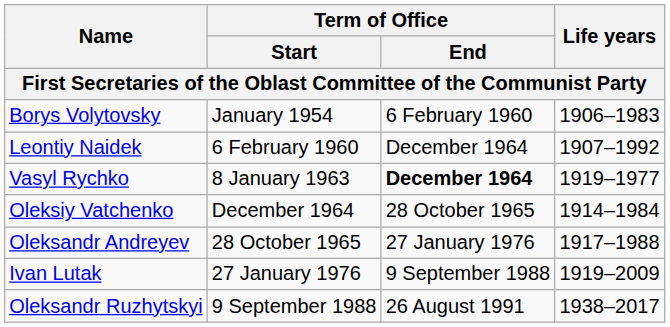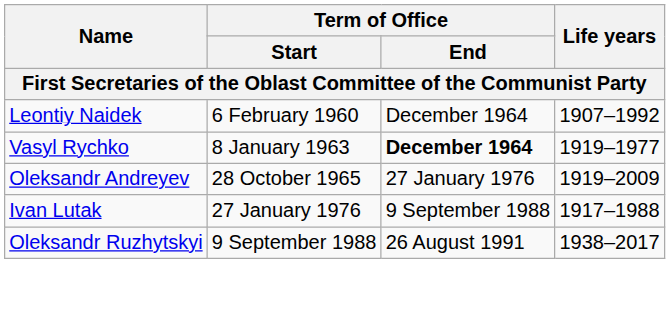 <table class="wikitable">
 <tr>
 <th rowspan="2">Name</th>
 <th colspan="2">Term of Office</th>
 <th rowspan="2">Life years</th>
 </tr>
 <tr>
 <th>Start</th>
 <th>End</th>
 </tr>
 <tr>
 <th colspan="4">First Secretaries of the Oblast Committee of the Communist Party</th>
 </tr>
 <tr>
-<td><a href='#'>Borys Volytovsky</a></td>
-<td>January 1954</td>
-<td>6 February 1960</td>
-<td>1906–1983</td>
-</tr>
-<tr>
 <td><a href='#'>Leontiy Naidek</a></td>
 <td>6 February 1960</td>
 <td>December 1964</td>
 <td>1907–1992</td>
 </tr>
 <tr>
 <td><a href='#'>Vasyl Rychko</a></td>
 <td>8 January 1963</td>
 <td><strong>December 1964</strong></td>
 <td>1919–1977</td>
 </tr>
 <tr>
-<td><a href='#'>Oleksiy Vatchenko</a></td>
-<td>December 1964</td>
-<td>28 October 1965</td>
-<td>1914–1984</td>
-</tr>
-<tr>
 <td><a href='#'>Oleksandr Andreyev</a></td>
 <td>28 October 1965</td>
 <td>27 January 1976</td>
-<td>1917–1988</td>
+<td>1919–2009</td>
 </tr>
 <tr>
 <td><a href='#'>Ivan Lutak</a></td>
 <td>27 January 1976</td>
 <td>9 September 1988</td>
-<td>1919–2009</td>
+<td>1917–1988</td>
 </tr>
 <tr>
 <td><a href='#'>Oleksandr Ruzhytskyi</a></td>
 <td>9 September 1988</td>
 <td>26 August 1991</td>
 <td>1938–2017</td>
 </tr>
 </table>
